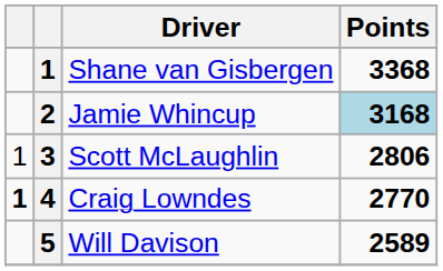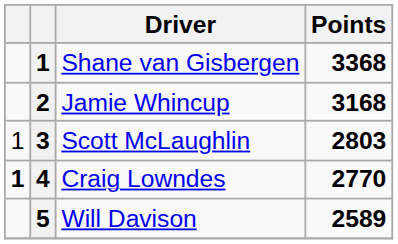 <table class="wikitable" style="font-size: 85%;">
 <tr>
 <th></th>
 <th></th>
 <th>Driver</th>
 <th>Points</th>
 </tr>
 <tr>
 <td align="left"></td>
 <th>1</th>
 <td> <a href='#'>Shane van Gisbergen</a></td>
 <td align="right"><strong>3368</strong></td>
 </tr>
 <tr>
 <td align="left"></td>
 <th>2</th>
 <td> <a href='#'>Jamie Whincup</a></td>
-<td align="right" style="background: lightblue;"><strong>3168</strong></td>
+<td align="right"><strong>3168</strong></td>
 </tr>
 <tr>
 <td align="left"> 1</td>
 <th>3</th>
 <td> <a href='#'>Scott McLaughlin</a></td>
-<td align="right"><strong>2806</strong></td>
+<td align="right"><strong>2803</strong></td>
 </tr>
 <tr>
 <td align="left"><strong> 1</strong></td>
 <th>4</th>
 <td> <a href='#'>Craig Lowndes</a></td>
 <td align="right"><strong>2770</strong></td>
 </tr>
 <tr>
 <td align="left"></td>
 <th>5</th>
 <td> <a href='#'>Will Davison</a></td>
 <td align="right"><strong>2589</strong></td>
 </tr>
 <tr>
 </tr>
 </table>
